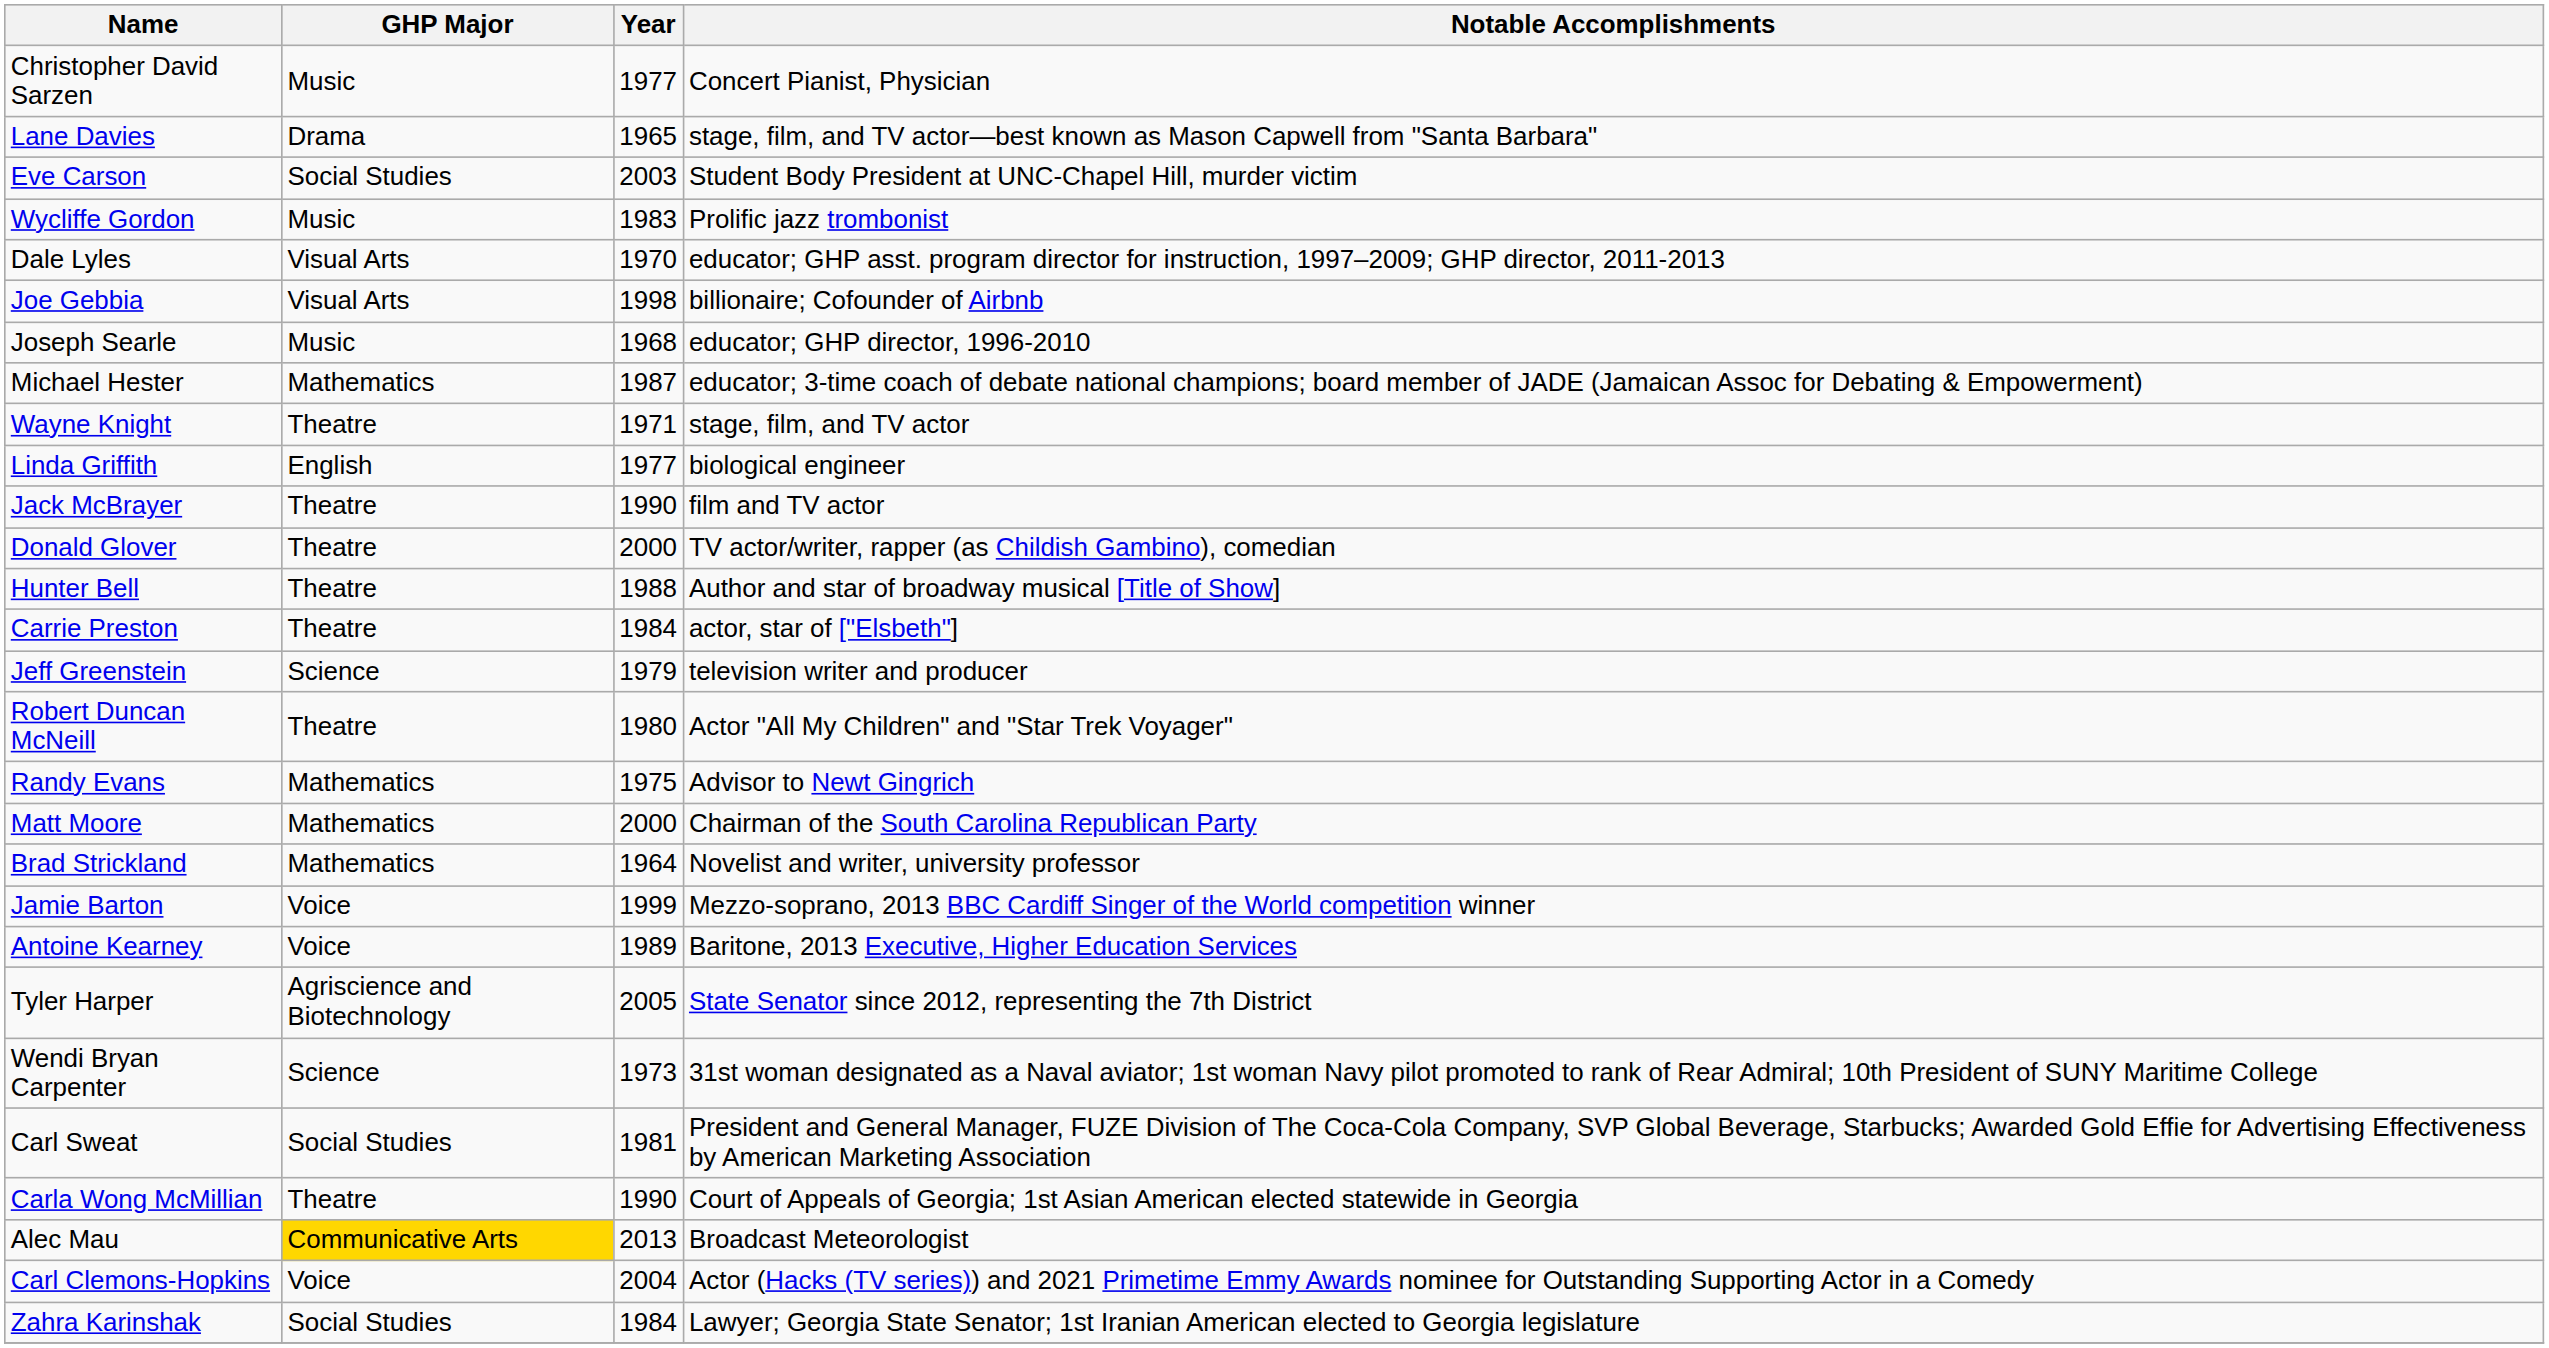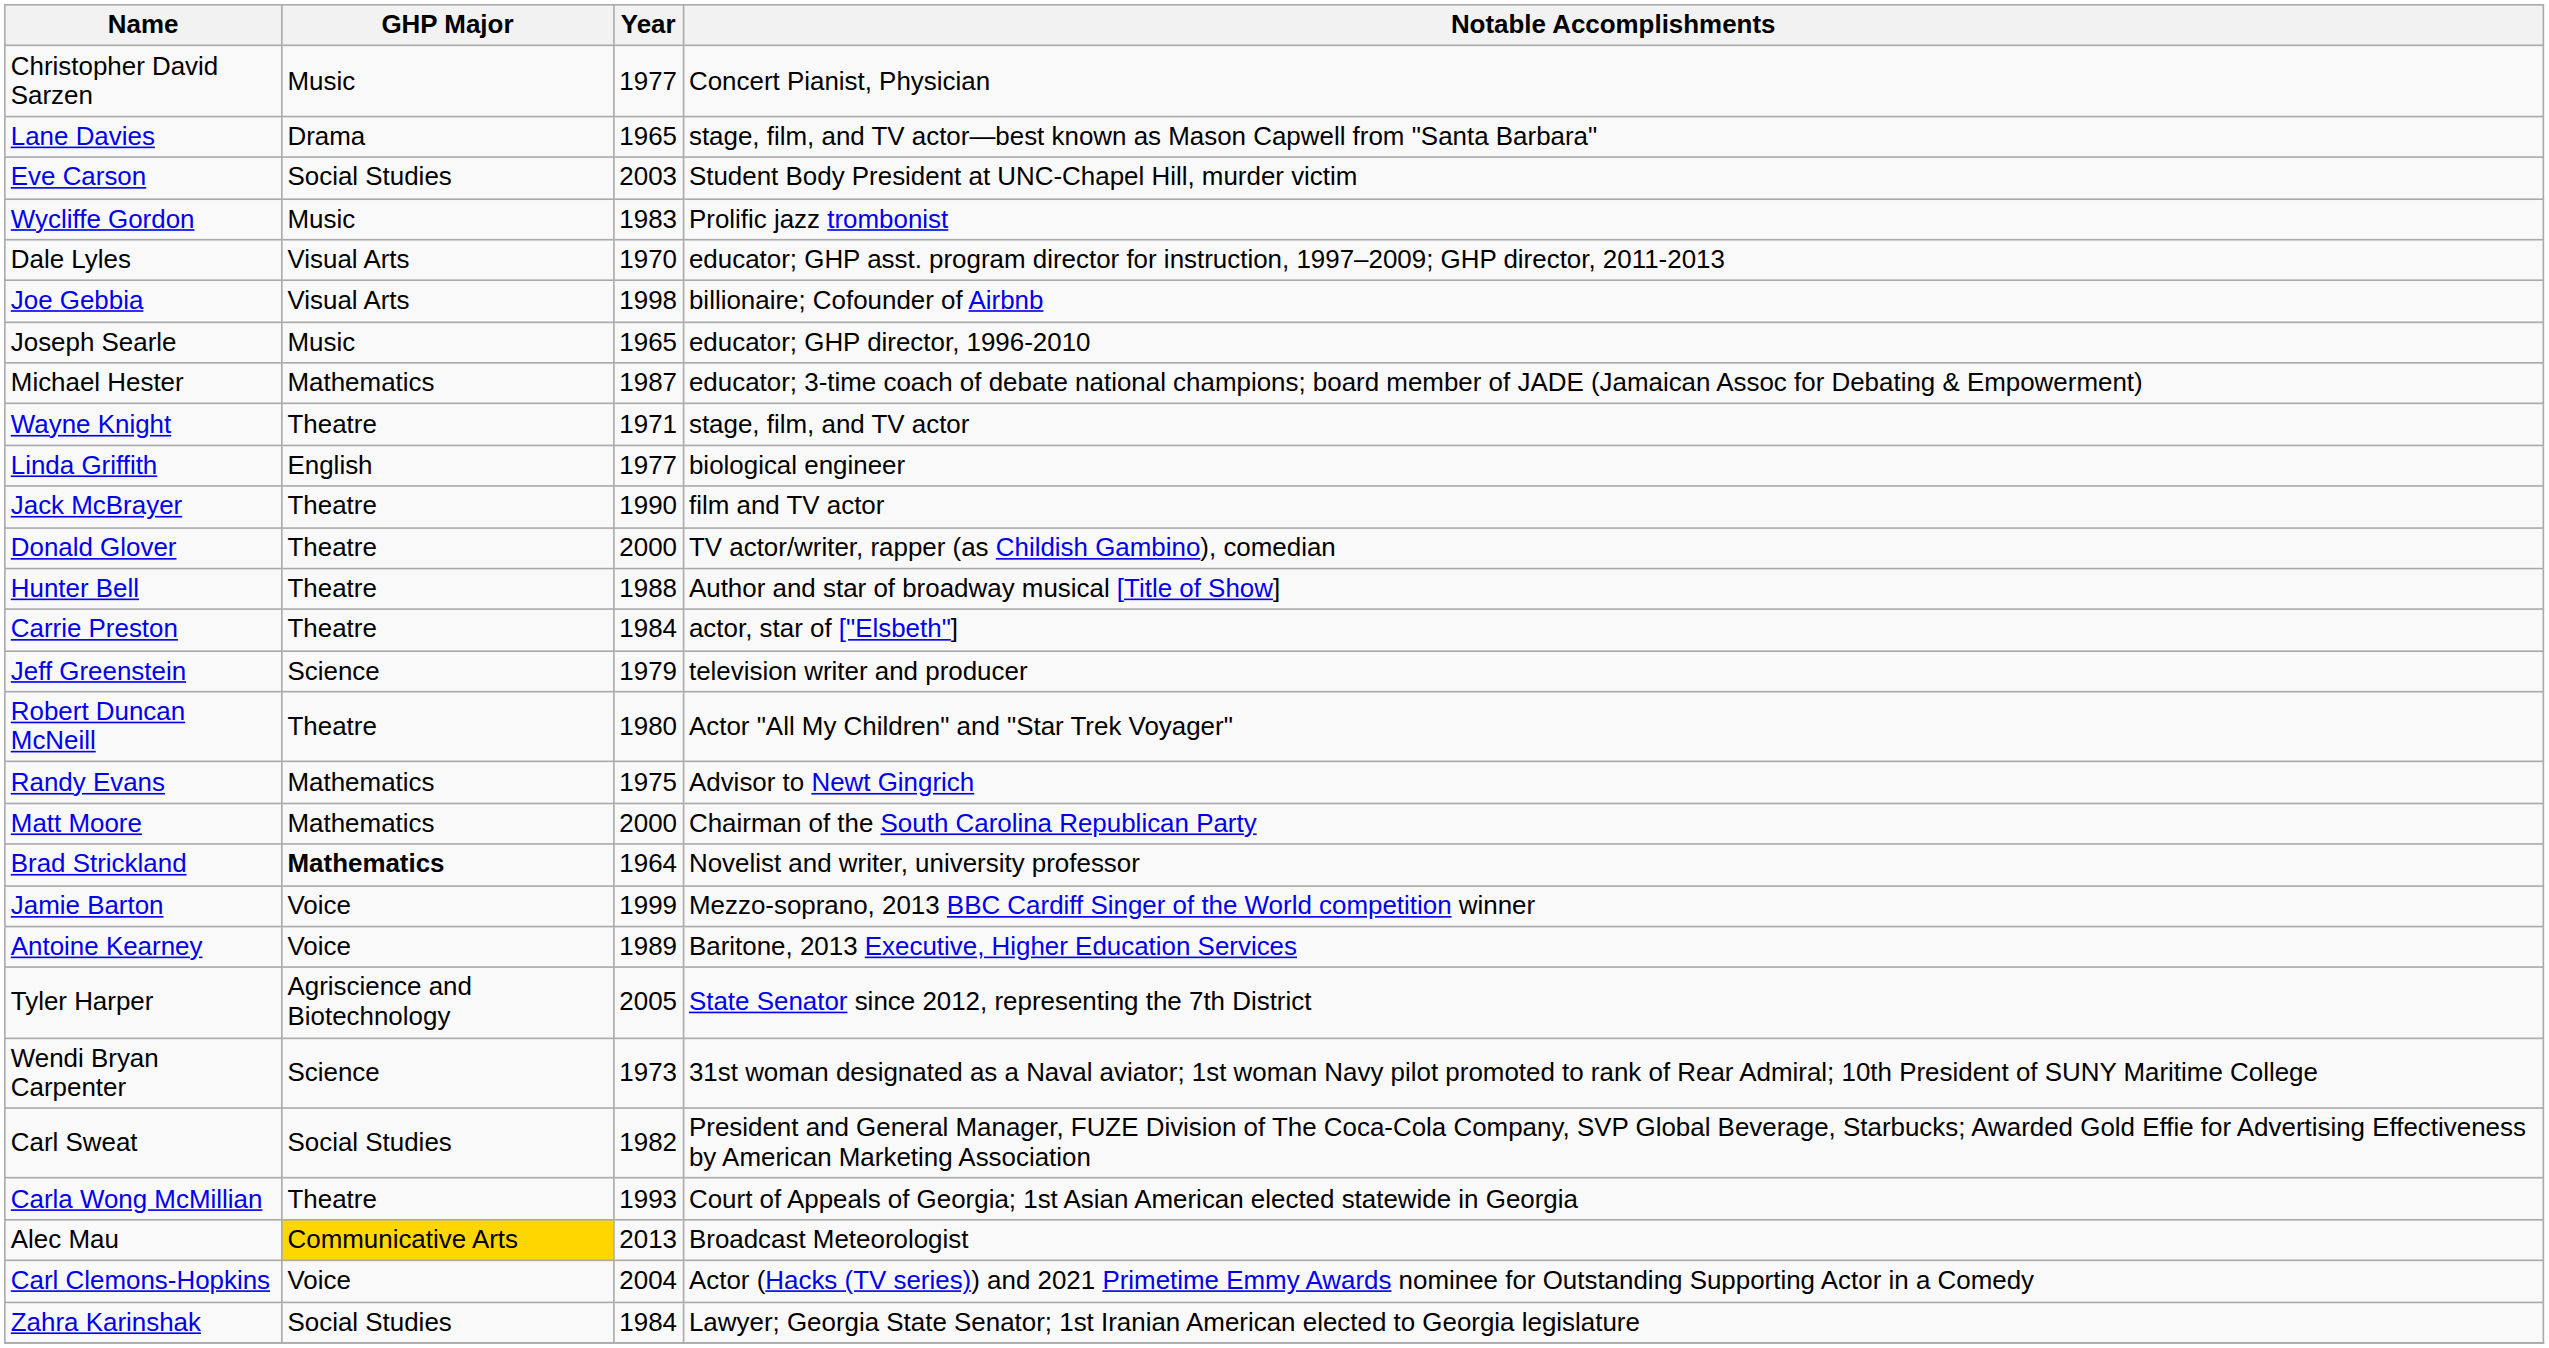 <table class="wikitable sortable">
 <tr>
 <th>Name</th>
 <th>GHP Major</th>
 <th>Year</th>
 <th>Notable Accomplishments</th>
 </tr>
 <tr>
 <td>Christopher David Sarzen</td>
 <td>Music</td>
 <td>1977</td>
 <td>Concert Pianist, Physician</td>
 </tr>
 <tr>
 <td><a href='#'>Lane Davies</a></td>
 <td>Drama</td>
 <td>1965</td>
 <td>stage, film, and TV actor—best known as Mason Capwell from "Santa Barbara"</td>
 </tr>
 <tr>
 <td><a href='#'>Eve Carson</a></td>
 <td>Social Studies</td>
 <td>2003</td>
 <td>Student Body President at UNC-Chapel Hill, murder victim</td>
 </tr>
 <tr>
 <td><a href='#'>Wycliffe Gordon</a></td>
 <td>Music</td>
 <td>1983</td>
 <td>Prolific jazz <a href='#'>trombonist</a></td>
 </tr>
 <tr>
 <td>Dale Lyles</td>
 <td>Visual Arts</td>
 <td>1970</td>
 <td>educator; GHP asst. program director for instruction, 1997–2009; GHP director, 2011-2013</td>
 </tr>
 <tr>
 <td><a href='#'>Joe Gebbia</a></td>
 <td>Visual Arts</td>
 <td>1998</td>
 <td>billionaire; Cofounder of <a href='#'>Airbnb</a></td>
 </tr>
 <tr>
 <td>Joseph Searle</td>
 <td>Music</td>
-<td>1968</td>
+<td>1965</td>
 <td>educator; GHP director, 1996-2010</td>
 </tr>
 <tr>
 <td>Michael Hester</td>
 <td>Mathematics</td>
 <td>1987</td>
 <td>educator; 3-time coach of debate national champions; board member of JADE (Jamaican Assoc for Debating & Empowerment)</td>
 </tr>
 <tr>
 <td><a href='#'>Wayne Knight</a></td>
 <td>Theatre</td>
 <td>1971</td>
 <td>stage, film, and TV actor</td>
 </tr>
 <tr>
 <td><a href='#'>Linda Griffith</a></td>
 <td>English</td>
 <td>1977</td>
 <td>biological engineer</td>
 </tr>
 <tr>
 <td><a href='#'>Jack McBrayer</a></td>
 <td>Theatre</td>
 <td>1990</td>
 <td>film and TV actor</td>
 </tr>
 <tr>
 <td><a href='#'>Donald Glover</a></td>
 <td>Theatre</td>
 <td>2000</td>
 <td>TV actor/writer, rapper (as <a href='#'>Childish Gambino</a>), comedian</td>
 </tr>
 <tr>
 <td><a href='#'>Hunter Bell</a></td>
 <td>Theatre</td>
 <td>1988</td>
 <td>Author and star of broadway musical <a href='#'>[Title of Show</a>]</td>
 </tr>
 <tr>
 <td><a href='#'>Carrie Preston</a></td>
 <td>Theatre</td>
 <td>1984</td>
 <td>actor, star of <a href='#'>["Elsbeth"</a>]</td>
 </tr>
 <tr>
 <td><a href='#'>Jeff Greenstein</a></td>
 <td>Science</td>
 <td>1979</td>
 <td>television writer and producer</td>
 </tr>
 <tr>
 <td><a href='#'>Robert Duncan McNeill</a></td>
 <td>Theatre</td>
 <td>1980</td>
 <td>Actor "All My Children" and "Star Trek Voyager"</td>
 </tr>
 <tr>
 <td><a href='#'>Randy Evans</a></td>
 <td>Mathematics</td>
 <td>1975</td>
 <td>Advisor to <a href='#'>Newt Gingrich</a></td>
 </tr>
 <tr>
 <td><a href='#'>Matt Moore</a></td>
 <td>Mathematics</td>
 <td>2000</td>
 <td>Chairman of the <a href='#'>South Carolina Republican Party</a></td>
 </tr>
 <tr>
 <td><a href='#'>Brad Strickland</a></td>
-<td>Mathematics</td>
+<td><strong>Mathematics</strong></td>
 <td>1964</td>
 <td>Novelist and writer, university professor</td>
 </tr>
 <tr>
 <td><a href='#'>Jamie Barton</a></td>
 <td>Voice</td>
 <td>1999</td>
 <td>Mezzo-soprano, 2013 <a href='#'>BBC Cardiff Singer of the World competition</a> winner</td>
 </tr>
 <tr>
 <td><a href='#'>Antoine Kearney</a></td>
 <td>Voice</td>
 <td>1989</td>
 <td>Baritone, 2013 <a href='#'>Executive, Higher Education Services</a></td>
 </tr>
 <tr>
 <td>Tyler Harper</td>
 <td>Agriscience and Biotechnology</td>
 <td>2005</td>
 <td><a href='#'>State Senator</a> since 2012, representing the 7th District</td>
 </tr>
 <tr>
 <td>Wendi Bryan Carpenter</td>
 <td>Science</td>
 <td>1973</td>
 <td>31st woman designated as a Naval aviator; 1st woman Navy pilot promoted to rank of Rear Admiral; 10th President of SUNY Maritime College</td>
 </tr>
 <tr>
 <td>Carl Sweat</td>
 <td>Social Studies</td>
-<td>1981</td>
+<td>1982</td>
 <td>President and General Manager, FUZE Division of The Coca-Cola Company, SVP Global Beverage, Starbucks; Awarded Gold Effie for Advertising Effectiveness by American Marketing Association</td>
 </tr>
 <tr>
 <td><a href='#'>Carla Wong McMillian</a></td>
 <td>Theatre</td>
-<td>1990</td>
+<td>1993</td>
 <td>Court of Appeals of Georgia; 1st Asian American elected statewide in Georgia</td>
 </tr>
 <tr>
 <td>Alec Mau</td>
 <td style="background: gold;">Communicative Arts</td>
 <td>2013</td>
 <td>Broadcast Meteorologist</td>
 </tr>
 <tr>
 <td><a href='#'>Carl Clemons-Hopkins</a></td>
 <td>Voice</td>
 <td>2004</td>
 <td>Actor (<a href='#'>Hacks (TV series)</a>) and 2021 <a href='#'>Primetime Emmy Awards</a> nominee for Outstanding Supporting Actor in a Comedy</td>
 </tr>
 <tr>
 <td><a href='#'>Zahra Karinshak</a></td>
 <td>Social Studies</td>
 <td>1984</td>
 <td>Lawyer; Georgia State Senator; 1st Iranian American elected to Georgia legislature</td>
 </tr>
 <tr>
 </tr>
 </table>
